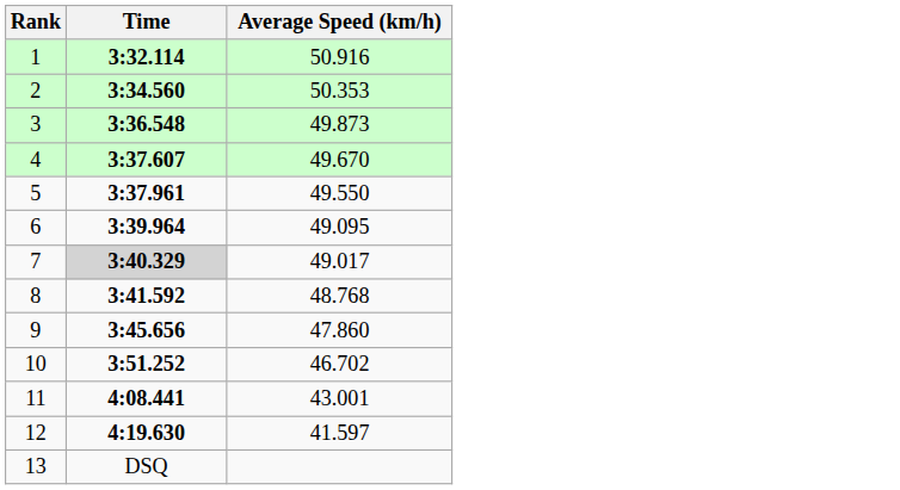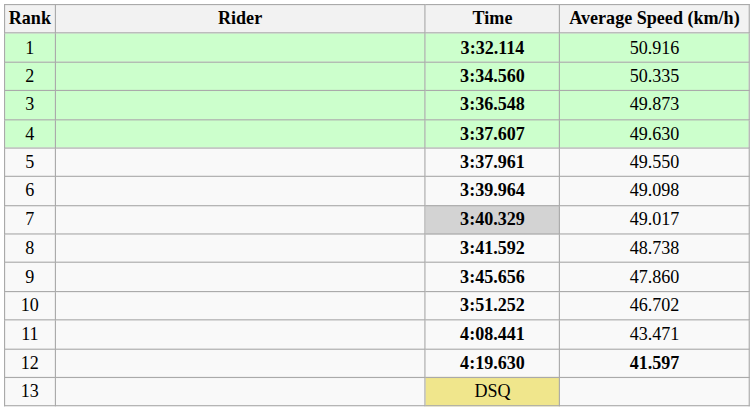 <table class="wikitable" style="text-align:center;">
 <tr>
 <th>Rank</th>
+<th style="width:20em;">Rider</th>
 <th style="width:7em;">Time</th>
 <th style="width:10em;">Average Speed (km/h)</th>
 </tr>
 <tr bgcolor=ccffcc>
 <td>1</td>
+<td align=left></td>
 <td><strong>3:32.114</strong></td>
 <td>50.916</td>
 </tr>
 <tr bgcolor=ccffcc>
 <td>2</td>
+<td align=left></td>
 <td><strong>3:34.560</strong></td>
-<td>50.353</td>
+<td>50.335</td>
 </tr>
 <tr bgcolor=ccffcc>
 <td>3</td>
+<td align=left></td>
 <td><strong>3:36.548</strong></td>
 <td>49.873</td>
 </tr>
 <tr bgcolor=ccffcc>
 <td>4</td>
+<td align=left></td>
 <td><strong>3:37.607</strong></td>
-<td>49.670</td>
+<td>49.630</td>
 </tr>
 <tr>
 <td>5</td>
+<td align=left></td>
 <td><strong>3:37.961</strong></td>
 <td>49.550</td>
 </tr>
 <tr>
 <td>6</td>
+<td align=left></td>
 <td><strong>3:39.964</strong></td>
-<td>49.095</td>
+<td>49.098</td>
 </tr>
 <tr>
 <td>7</td>
+<td align=left></td>
 <td style="background: lightgrey;"><strong>3:40.329</strong></td>
 <td>49.017</td>
 </tr>
 <tr>
 <td>8</td>
+<td align=left></td>
 <td><strong>3:41.592</strong></td>
-<td>48.768</td>
+<td>48.738</td>
 </tr>
 <tr>
 <td>9</td>
+<td align=left></td>
 <td><strong>3:45.656</strong></td>
 <td>47.860</td>
 </tr>
 <tr>
 <td>10</td>
+<td align=left></td>
 <td><strong>3:51.252</strong></td>
 <td>46.702</td>
 </tr>
 <tr>
 <td>11</td>
+<td align=left></td>
 <td><strong>4:08.441</strong></td>
-<td>43.001</td>
+<td>43.471</td>
 </tr>
 <tr>
 <td>12</td>
+<td align=left></td>
 <td><strong>4:19.630</strong></td>
-<td>41.597</td>
+<td><strong>41.597</strong></td>
 </tr>
 <tr>
 <td>13</td>
-<td>DSQ</td>
+<td align=left></td>
+<td style="background: khaki;">DSQ</td>
 <td></td>
 </tr>
 </table>
